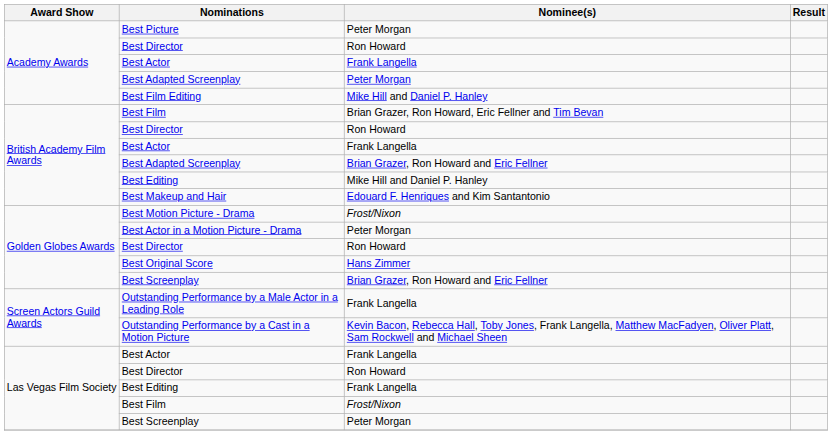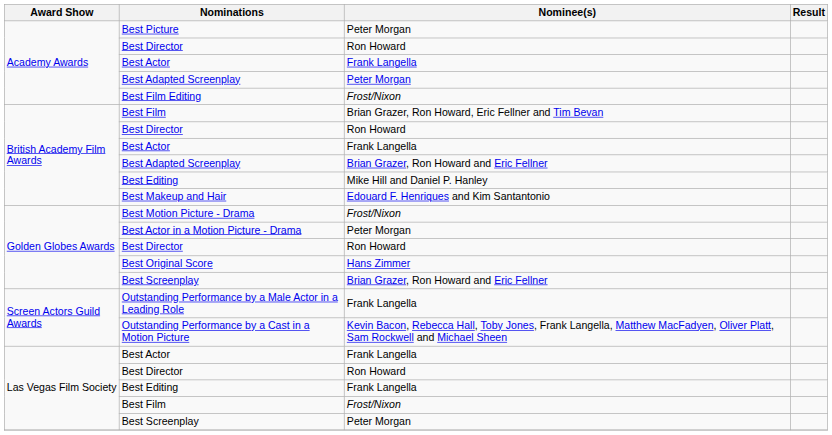 <table class="wikitable">
 <tr>
 <th>Award Show</th>
 <th>Nominations</th>
 <th>Nominee(s)</th>
 <th>Result</th>
 </tr>
 <tr>
 <td rowspan="5"><a href='#'>Academy Awards</a></td>
 <td><a href='#'>Best Picture</a></td>
 <td>Peter Morgan</td>
 <td></td>
 </tr>
 <tr>
 <td><a href='#'>Best Director</a></td>
 <td>Ron Howard</td>
 <td></td>
 </tr>
 <tr>
 <td><a href='#'>Best Actor</a></td>
 <td><a href='#'>Frank Langella</a></td>
 <td></td>
 </tr>
 <tr>
 <td><a href='#'>Best Adapted Screenplay</a></td>
 <td><a href='#'>Peter Morgan</a></td>
 <td></td>
 </tr>
 <tr>
 <td><a href='#'>Best Film Editing</a></td>
-<td><a href='#'>Mike Hill</a> and <a href='#'>Daniel P. Hanley</a></td>
+<td><em>Frost/Nixon</em></td>
 <td></td>
 </tr>
 <tr>
 <td rowspan="6"><a href='#'>British Academy Film Awards</a></td>
 <td><a href='#'>Best Film</a></td>
 <td>Brian Grazer, Ron Howard, Eric Fellner and <a href='#'>Tim Bevan</a></td>
 <td></td>
 </tr>
 <tr>
 <td><a href='#'>Best Director</a></td>
 <td>Ron Howard</td>
 <td></td>
 </tr>
 <tr>
 <td><a href='#'>Best Actor</a></td>
 <td>Frank Langella</td>
 <td></td>
 </tr>
 <tr>
 <td><a href='#'>Best Adapted Screenplay</a></td>
 <td><a href='#'>Brian Grazer</a>, Ron Howard and <a href='#'>Eric Fellner</a></td>
 <td></td>
 </tr>
 <tr>
 <td><a href='#'>Best Editing</a></td>
 <td>Mike Hill and Daniel P. Hanley</td>
 <td></td>
 </tr>
 <tr>
 <td><a href='#'>Best Makeup and Hair</a></td>
 <td><a href='#'>Edouard F. Henriques</a> and Kim Santantonio</td>
 <td></td>
 </tr>
 <tr>
 <td rowspan="5"><a href='#'>Golden Globes Awards</a></td>
 <td><a href='#'>Best Motion Picture - Drama</a></td>
 <td><em>Frost/Nixon</em></td>
 <td></td>
 </tr>
 <tr>
 <td><a href='#'>Best Actor in a Motion Picture - Drama</a></td>
 <td>Peter Morgan</td>
 <td></td>
 </tr>
 <tr>
 <td><a href='#'>Best Director</a></td>
 <td>Ron Howard</td>
 <td></td>
 </tr>
 <tr>
 <td><a href='#'>Best Original Score</a></td>
 <td><a href='#'>Hans Zimmer</a></td>
 <td></td>
 </tr>
 <tr>
 <td><a href='#'>Best Screenplay</a></td>
 <td><a href='#'>Brian Grazer</a>, Ron Howard and <a href='#'>Eric Fellner</a></td>
 <td></td>
 </tr>
 <tr>
 <td rowspan="2"><a href='#'>Screen Actors Guild Awards</a></td>
 <td><a href='#'>Outstanding Performance by a Male Actor in a Leading Role</a></td>
 <td>Frank Langella</td>
 <td></td>
 </tr>
 <tr>
 <td><a href='#'>Outstanding Performance by a Cast in a Motion Picture</a></td>
 <td><a href='#'>Kevin Bacon</a>, <a href='#'>Rebecca Hall</a>, <a href='#'>Toby Jones</a>, Frank Langella, <a href='#'>Matthew MacFadyen</a>, <a href='#'>Oliver Platt</a>, <a href='#'>Sam Rockwell</a> and <a href='#'>Michael Sheen</a></td>
 <td></td>
 </tr>
 <tr>
 <td rowspan="5">Las Vegas Film Society</td>
 <td>Best Actor</td>
 <td>Frank Langella</td>
 <td></td>
 </tr>
 <tr>
 <td>Best Director</td>
 <td>Ron Howard</td>
 <td></td>
 </tr>
 <tr>
 <td>Best Editing</td>
 <td>Frank Langella</td>
 <td></td>
 </tr>
 <tr>
 <td>Best Film</td>
 <td><em>Frost/Nixon</em></td>
 <td></td>
 </tr>
 <tr>
 <td>Best Screenplay</td>
 <td>Peter Morgan</td>
 <td></td>
 </tr>
 <tr>
 </tr>
 </table>
